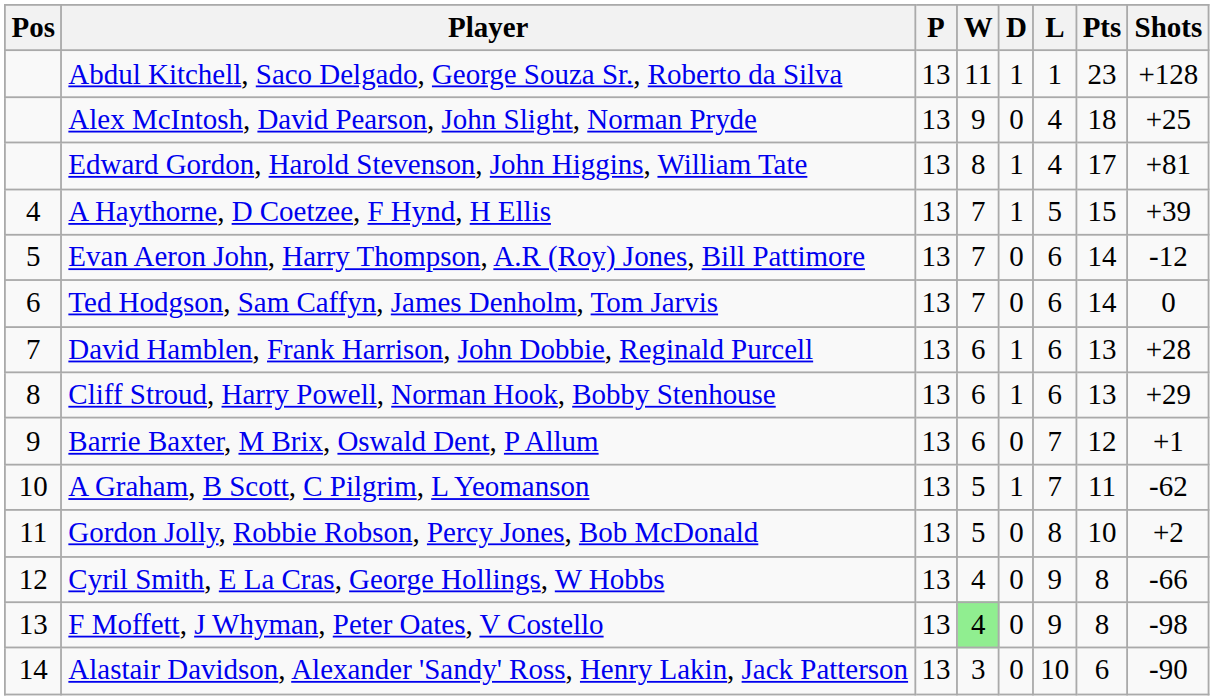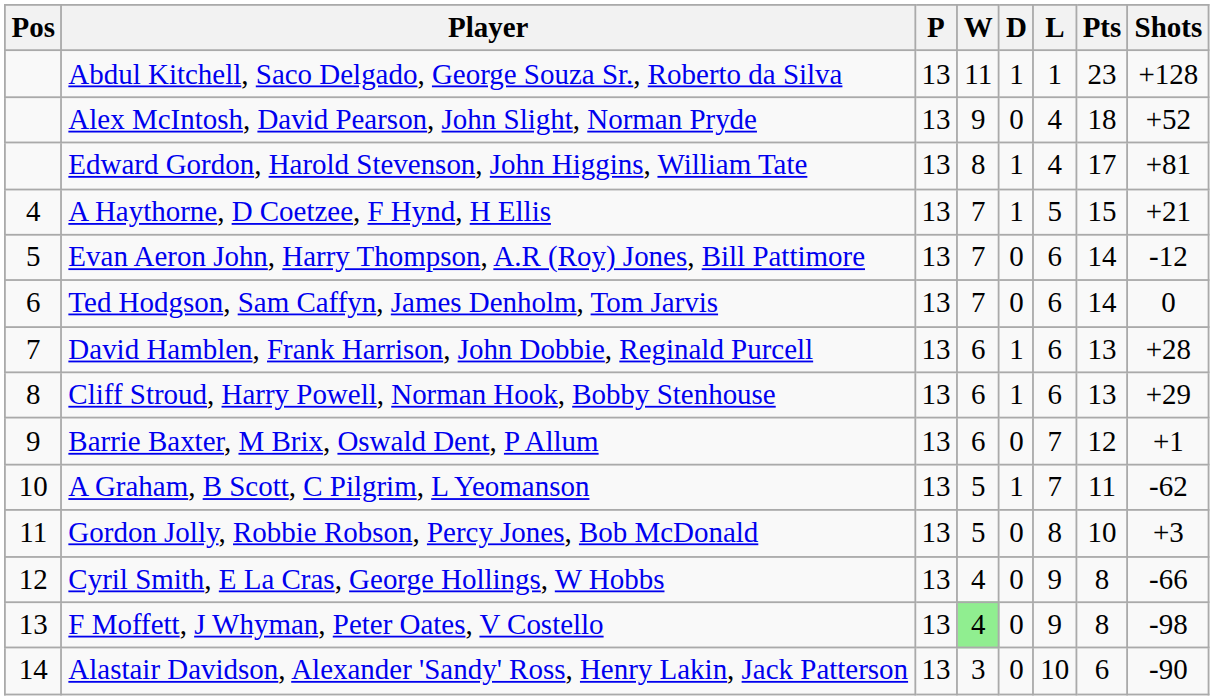 <table class="wikitable" style="font-size: 100%; text-align:center;">
 <tr>
 <th scope=col>Pos</th>
 <th scope=col>Player</th>
 <th scope=col>P</th>
 <th scope=col>W</th>
 <th scope=col>D</th>
 <th scope=col>L</th>
 <th scope=col>Pts</th>
 <th scope=col>Shots</th>
 </tr>
 <tr>
 <td></td>
 <td style="text-align:left;"> <a href='#'>Abdul Kitchell</a>, <a href='#'>Saco Delgado</a>, <a href='#'>George Souza Sr.</a>, <a href='#'>Roberto da Silva</a></td>
 <td>13</td>
 <td>11</td>
 <td>1</td>
 <td>1</td>
 <td>23</td>
 <td>+128</td>
 </tr>
 <tr>
 <td></td>
 <td style="text-align:left;"> <a href='#'>Alex McIntosh</a>, <a href='#'>David Pearson</a>, <a href='#'>John Slight</a>, <a href='#'>Norman Pryde</a></td>
 <td>13</td>
 <td>9</td>
 <td>0</td>
 <td>4</td>
 <td>18</td>
-<td>+25</td>
+<td>+52</td>
 </tr>
 <tr>
 <td></td>
 <td style="text-align:left;"> <a href='#'>Edward Gordon</a>, <a href='#'>Harold Stevenson</a>, <a href='#'>John Higgins</a>, <a href='#'>William Tate</a></td>
 <td>13</td>
 <td>8</td>
 <td>1</td>
 <td>4</td>
 <td>17</td>
 <td>+81</td>
 </tr>
 <tr>
 <td>4</td>
 <td style="text-align:left;"> <a href='#'>A Haythorne</a>, <a href='#'>D Coetzee</a>, <a href='#'>F Hynd</a>, <a href='#'>H Ellis</a></td>
 <td>13</td>
 <td>7</td>
 <td>1</td>
 <td>5</td>
 <td>15</td>
-<td>+39</td>
+<td>+21</td>
 </tr>
 <tr>
 <td>5</td>
 <td style="text-align:left;"> <a href='#'>Evan Aeron John</a>, <a href='#'>Harry Thompson</a>, <a href='#'>A.R (Roy) Jones</a>,  <a href='#'>Bill Pattimore</a></td>
 <td>13</td>
 <td>7</td>
 <td>0</td>
 <td>6</td>
 <td>14</td>
 <td>-12</td>
 </tr>
 <tr>
 <td>6</td>
 <td style="text-align:left;"> <a href='#'>Ted Hodgson</a>, <a href='#'>Sam Caffyn</a>, <a href='#'>James Denholm</a>, <a href='#'>Tom Jarvis</a></td>
 <td>13</td>
 <td>7</td>
 <td>0</td>
 <td>6</td>
 <td>14</td>
 <td>0</td>
 </tr>
 <tr>
 <td>7</td>
 <td style="text-align:left;"> <a href='#'>David Hamblen</a>, <a href='#'>Frank Harrison</a>, <a href='#'>John Dobbie</a>, <a href='#'>Reginald Purcell</a></td>
 <td>13</td>
 <td>6</td>
 <td>1</td>
 <td>6</td>
 <td>13</td>
 <td>+28</td>
 </tr>
 <tr>
 <td>8</td>
 <td style="text-align:left;"> <a href='#'>Cliff Stroud</a>, <a href='#'>Harry Powell</a>, <a href='#'>Norman Hook</a>, <a href='#'>Bobby Stenhouse</a></td>
 <td>13</td>
 <td>6</td>
 <td>1</td>
 <td>6</td>
 <td>13</td>
 <td>+29</td>
 </tr>
 <tr>
 <td>9</td>
 <td style="text-align:left;"> <a href='#'>Barrie Baxter</a>, <a href='#'>M Brix</a>, <a href='#'>Oswald Dent</a>, <a href='#'>P Allum</a></td>
 <td>13</td>
 <td>6</td>
 <td>0</td>
 <td>7</td>
 <td>12</td>
 <td>+1</td>
 </tr>
 <tr>
 <td>10</td>
 <td style="text-align:left;"> <a href='#'>A Graham</a>, <a href='#'>B Scott</a>, <a href='#'>C Pilgrim</a>, <a href='#'>L Yeomanson</a></td>
 <td>13</td>
 <td>5</td>
 <td>1</td>
 <td>7</td>
 <td>11</td>
 <td>-62</td>
 </tr>
 <tr>
 <td>11</td>
 <td style="text-align:left;"> <a href='#'>Gordon Jolly</a>, <a href='#'>Robbie Robson</a>, <a href='#'>Percy Jones</a>, <a href='#'>Bob McDonald</a></td>
 <td>13</td>
 <td>5</td>
 <td>0</td>
 <td>8</td>
 <td>10</td>
-<td>+2</td>
+<td>+3</td>
 </tr>
 <tr>
 <td>12</td>
 <td style="text-align:left;"> <a href='#'>Cyril Smith</a>, <a href='#'>E La Cras</a>, <a href='#'>George Hollings</a>, <a href='#'>W Hobbs</a></td>
 <td>13</td>
 <td>4</td>
 <td>0</td>
 <td>9</td>
 <td>8</td>
 <td>-66</td>
 </tr>
 <tr>
 <td>13</td>
 <td style="text-align:left;"> <a href='#'>F Moffett</a>, <a href='#'>J Whyman</a>, <a href='#'>Peter Oates</a>, <a href='#'>V Costello</a></td>
 <td>13</td>
 <td style="background: lightgreen;">4</td>
 <td>0</td>
 <td>9</td>
 <td>8</td>
 <td>-98</td>
 </tr>
 <tr>
 <td>14</td>
 <td style="text-align:left;"> <a href='#'>Alastair Davidson</a>, <a href='#'>Alexander 'Sandy' Ross</a>, <a href='#'>Henry Lakin</a>, <a href='#'>Jack Patterson</a></td>
 <td>13</td>
 <td>3</td>
 <td>0</td>
 <td>10</td>
 <td>6</td>
 <td>-90</td>
 </tr>
 </table>
